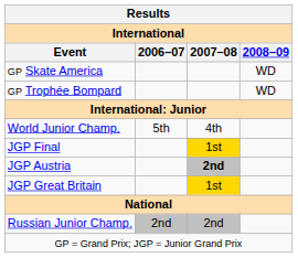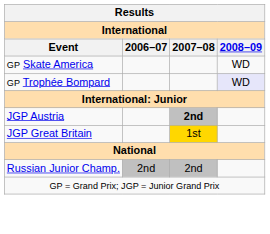 <table class="wikitable" style="text-align:center">
 <tr>
 <th colspan=4 align=center><strong>Results</strong></th>
 </tr>
 <tr>
 <th style="background-color: #ffdead; " colspan=4 align=center><strong>International</strong></th>
 </tr>
 <tr>
 <th>Event</th>
 <th>2006–07</th>
 <th>2007–08</th>
 <th><a href='#'>2008–09</a></th>
 </tr>
 <tr>
 <td align=left><small>GP</small> <a href='#'>Skate America</a></td>
 <td></td>
 <td></td>
 <td>WD</td>
 </tr>
 <tr>
 <td align=left><small>GP</small> <a href='#'>Trophée Bompard</a></td>
 <td></td>
 <td></td>
-<td>WD</td>
+<td style="background: lavender;">WD</td>
 </tr>
 <tr>
 <th style="background-color: #ffdead; " colspan=4 align=center><strong>International: Junior</strong></th>
-</tr>
-<tr>
-<td align=left><a href='#'>World Junior Champ.</a></td>
-<td>5th</td>
-<td>4th</td>
-<td></td>
-</tr>
-<tr>
-<td align=left><a href='#'>JGP Final</a></td>
-<td></td>
-<td bgcolor=gold>1st</td>
-<td></td>
 </tr>
 <tr>
 <td align=left><a href='#'>JGP Austria</a></td>
 <td></td>
 <td bgcolor=silver><strong>2nd</strong></td>
 <td></td>
 </tr>
 <tr>
 <td align=left><a href='#'>JGP Great Britain</a></td>
 <td></td>
 <td bgcolor=gold>1st</td>
 <td></td>
 </tr>
 <tr>
 <th style="background-color: #ffdead; " colspan=4 align=center><strong>National</strong></th>
 </tr>
 <tr>
 <td align=left><a href='#'>Russian Junior Champ.</a></td>
 <td bgcolor=silver>2nd</td>
 <td bgcolor=silver>2nd</td>
 <td></td>
 </tr>
 <tr>
 <td colspan=4 align=center><small> GP = Grand Prix; JGP = Junior Grand Prix </small></td>
 </tr>
 </table>
